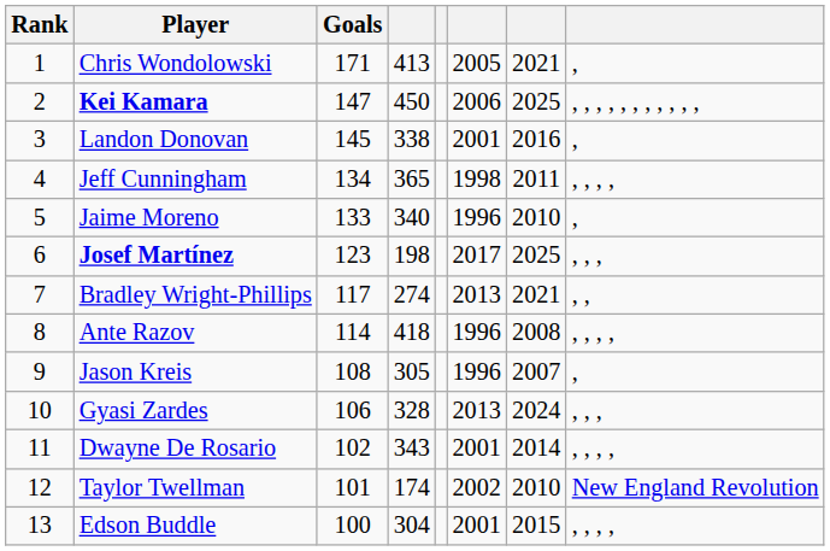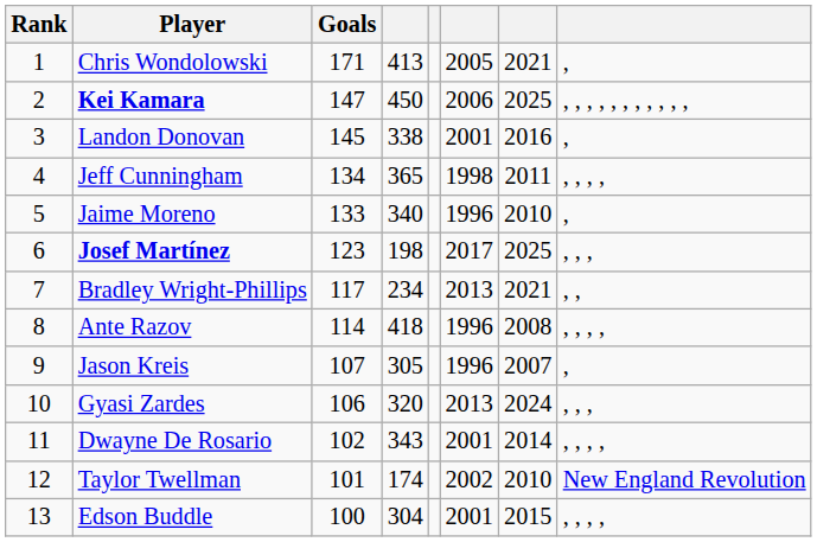 <table class="wikitable sortable" style="text-align:center">
 <tr>
 <th scope="col">Rank</th>
 <th scope="col">Player</th>
 <th scope="col">Goals</th>
 <th scope="col"></th>
 <th scope="col"></th>
 <th scope="col"></th>
 <th scope="col"></th>
 <th class="unsortable"></th>
 </tr>
 <tr>
 <td>1</td>
 <td style="text-align:left"> <a href='#'>Chris Wondolowski</a></td>
 <td>171</td>
 <td>413</td>
 <td></td>
 <td>2005</td>
 <td>2021</td>
 <td style="text-align:left">, </td>
 </tr>
 <tr>
 <td>2</td>
 <td style="text-align:left"> <strong><a href='#'>Kei Kamara</a></strong></td>
 <td>147</td>
 <td>450</td>
 <td></td>
 <td>2006</td>
 <td>2025</td>
 <td style="text-align:left">, , , , , , , , , , , </td>
 </tr>
 <tr>
 <td>3</td>
 <td style="text-align:left"> <a href='#'>Landon Donovan</a></td>
 <td>145</td>
 <td>338</td>
 <td></td>
 <td>2001</td>
 <td>2016</td>
 <td style="text-align:left">, </td>
 </tr>
 <tr>
 <td>4</td>
 <td style="text-align:left"> <a href='#'>Jeff Cunningham</a></td>
 <td>134</td>
 <td>365</td>
 <td></td>
 <td>1998</td>
 <td>2011</td>
 <td style="text-align:left">, , , , </td>
 </tr>
 <tr>
 <td>5</td>
 <td style="text-align:left"> <a href='#'>Jaime Moreno</a></td>
 <td>133</td>
 <td>340</td>
 <td></td>
 <td>1996</td>
 <td>2010</td>
 <td style="text-align:left">, </td>
 </tr>
 <tr>
 <td>6</td>
 <td style="text-align:left"> <strong><a href='#'>Josef Martínez</a></strong></td>
 <td>123</td>
 <td>198</td>
 <td></td>
 <td>2017</td>
 <td>2025</td>
 <td style="text-align:left">, , , </td>
 </tr>
 <tr>
 <td>7</td>
 <td style="text-align:left" nowrap> <a href='#'>Bradley Wright-Phillips</a></td>
 <td>117</td>
-<td>274</td>
+<td>234</td>
 <td></td>
 <td>2013</td>
 <td>2021</td>
 <td style="text-align:left">, , </td>
 </tr>
 <tr>
 <td>8</td>
 <td style="text-align:left"> <a href='#'>Ante Razov</a></td>
 <td>114</td>
 <td>418</td>
 <td></td>
 <td>1996</td>
 <td>2008</td>
 <td style="text-align:left">, , , , </td>
 </tr>
 <tr>
 <td>9</td>
 <td style="text-align:left"> <a href='#'>Jason Kreis</a></td>
-<td>108</td>
+<td>107</td>
 <td>305</td>
 <td></td>
 <td>1996</td>
 <td>2007</td>
 <td style="text-align:left">, </td>
 </tr>
 <tr>
 <td>10</td>
 <td style="text-align:left"> <a href='#'>Gyasi Zardes</a></td>
 <td>106</td>
-<td>328</td>
+<td>320</td>
 <td></td>
 <td>2013</td>
 <td>2024</td>
 <td style="text-align:left">, , , </td>
 </tr>
 <tr>
 <td>11</td>
 <td style="text-align:left"> <a href='#'>Dwayne De Rosario</a></td>
 <td>102</td>
 <td>343</td>
 <td></td>
 <td>2001</td>
 <td>2014</td>
 <td style="text-align:left">, , , , </td>
 </tr>
 <tr>
 <td>12</td>
 <td style="text-align:left"> <a href='#'>Taylor Twellman</a></td>
 <td>101</td>
 <td>174</td>
 <td></td>
 <td>2002</td>
 <td>2010</td>
 <td style="text-align:left"><a href='#'>New England Revolution</a></td>
 </tr>
 <tr>
 <td>13</td>
 <td style="text-align:left"> <a href='#'>Edson Buddle</a></td>
 <td>100</td>
 <td>304</td>
 <td></td>
 <td>2001</td>
 <td>2015</td>
 <td style="text-align:left">, , , , </td>
 </tr>
 </table>
